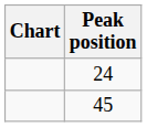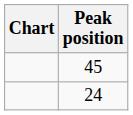 <table class="wikitable">
 <tr>
 <th>Chart</th>
 <th>Peak<br>position</th>
 </tr>
 <tr>
 <td></td>
-<td align="center">24</td>
+<td align="center">45</td>
 </tr>
 <tr>
 <td></td>
-<td align="center">45</td>
+<td align="center">24</td>
 </tr>
 </table>
